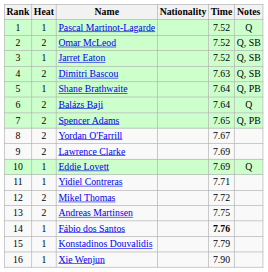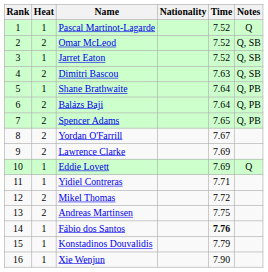 <table class="wikitable sortable" style="text-align:center">
 <tr>
 <th>Rank</th>
 <th>Heat</th>
 <th>Name</th>
 <th>Nationality</th>
 <th>Time</th>
 <th>Notes</th>
 </tr>
 <tr bgcolor=ccffcc>
 <td>1</td>
 <td>1</td>
 <td align=left><a href='#'>Pascal Martinot-Lagarde</a></td>
 <td align=left></td>
 <td>7.52</td>
 <td>Q</td>
 </tr>
 <tr bgcolor=ccffcc>
 <td>2</td>
 <td>2</td>
 <td align=left><a href='#'>Omar McLeod</a></td>
 <td align=left></td>
 <td>7.52</td>
 <td>Q, SB</td>
 </tr>
 <tr bgcolor=ccffcc>
 <td>3</td>
 <td>1</td>
 <td align=left><a href='#'>Jarret Eaton</a></td>
 <td align=left></td>
 <td>7.52</td>
 <td>Q, SB</td>
 </tr>
 <tr bgcolor=ccffcc>
 <td>4</td>
 <td>2</td>
 <td align=left><a href='#'>Dimitri Bascou</a></td>
 <td align=left></td>
 <td>7.63</td>
 <td>Q, SB</td>
 </tr>
 <tr bgcolor=ccffcc>
 <td>5</td>
 <td>1</td>
 <td align=left><a href='#'>Shane Brathwaite</a></td>
 <td align=left></td>
 <td>7.64</td>
 <td>Q, PB</td>
 </tr>
 <tr bgcolor=ccffcc>
 <td>6</td>
 <td>2</td>
 <td align=left><a href='#'>Balázs Baji</a></td>
 <td align=left></td>
 <td>7.64</td>
-<td>Q</td>
+<td>Q, PB</td>
 </tr>
 <tr bgcolor=ccffcc>
 <td>7</td>
 <td>2</td>
 <td align=left><a href='#'>Spencer Adams</a></td>
 <td align=left></td>
 <td>7.65</td>
 <td>Q, PB</td>
 </tr>
 <tr>
 <td>8</td>
 <td>2</td>
 <td align=left><a href='#'>Yordan O'Farrill</a></td>
 <td align=left></td>
 <td>7.67</td>
 <td></td>
 </tr>
 <tr>
 <td>9</td>
 <td>2</td>
 <td align=left><a href='#'>Lawrence Clarke</a></td>
 <td align=left></td>
 <td>7.69</td>
 <td></td>
 </tr>
 <tr bgcolor=ccffcc>
 <td>10</td>
 <td>1</td>
 <td align=left><a href='#'>Eddie Lovett</a></td>
 <td align=left></td>
 <td>7.69</td>
 <td>Q</td>
 </tr>
 <tr>
 <td>11</td>
 <td>1</td>
 <td align=left><a href='#'>Yidiel Contreras</a></td>
 <td align=left></td>
 <td>7.71</td>
 <td></td>
 </tr>
 <tr>
 <td>12</td>
 <td>2</td>
 <td align=left><a href='#'>Mikel Thomas</a></td>
 <td align=left></td>
 <td>7.72</td>
 <td></td>
 </tr>
 <tr>
 <td>13</td>
 <td>2</td>
 <td align=left><a href='#'>Andreas Martinsen</a></td>
 <td align=left></td>
 <td>7.75</td>
 <td></td>
 </tr>
 <tr>
 <td>14</td>
 <td>1</td>
 <td align=left><a href='#'>Fábio dos Santos</a></td>
 <td align=left></td>
 <td><strong>7.76</strong></td>
 <td></td>
 </tr>
 <tr>
 <td>15</td>
 <td>1</td>
 <td align=left><a href='#'>Konstadinos Douvalidis</a></td>
 <td align=left></td>
 <td>7.79</td>
 <td></td>
 </tr>
 <tr>
 <td>16</td>
 <td>1</td>
 <td align=left><a href='#'>Xie Wenjun</a></td>
 <td align=left></td>
 <td>7.90</td>
 <td></td>
 </tr>
 </table>
